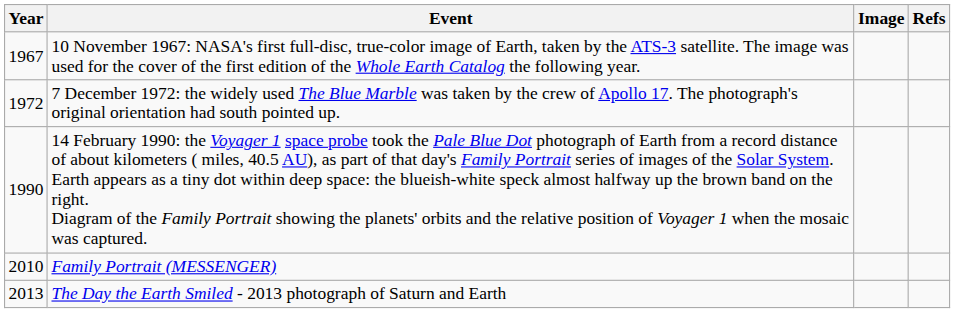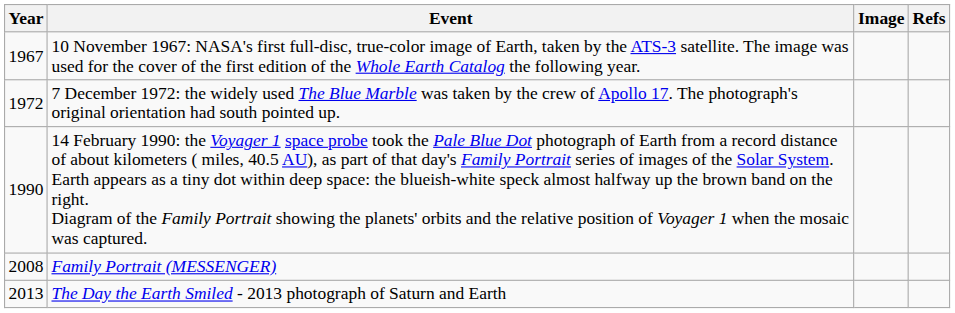 <table class="wikitable">
 <tr>
 <th>Year</th>
 <th>Event</th>
 <th>Image</th>
 <th>Refs</th>
 </tr>
 <tr>
 <td>1967</td>
 <td>10 November 1967: NASA's first full-disc, true-color image of Earth, taken by the <a href='#'>ATS-3</a> satellite. The image was used for the cover of the first edition of the <em><a href='#'>Whole Earth Catalog</a></em> the following year.</td>
 <td></td>
 </tr>
 <tr>
 <td>1972</td>
 <td>7 December 1972: the widely used <em><a href='#'>The Blue Marble</a></em> was taken by the crew of <a href='#'>Apollo 17</a>. The photograph's original orientation had south pointed up.</td>
 <td><br></td>
 <td></td>
 </tr>
 <tr>
 <td>1990</td>
 <td>14 February 1990: the <em><a href='#'>Voyager 1</a></em> <a href='#'>space probe</a> took the <em><a href='#'>Pale Blue Dot</a></em> photograph of Earth from a record distance of about  kilometers ( miles, 40.5 <a href='#'>AU</a>), as part of that day's <a href='#'><em>Family Portrait</em></a> series of images of the <a href='#'>Solar System</a>. Earth appears as a tiny dot within deep space: the blueish-white speck almost halfway up the brown band on the right.<br>Diagram of the <em>Family Portrait</em> showing the planets' orbits and the relative position of <em>Voyager 1</em> when the mosaic was captured.</td>
 <td><br></td>
 <td></td>
 </tr>
 <tr>
-<td>2010</td>
+<td>2008</td>
 <td><em><a href='#'>Family Portrait (MESSENGER)</a></em></td>
 <td></td>
 <td></td>
 </tr>
 <tr>
 <td>2013</td>
 <td><em><a href='#'>The Day the Earth Smiled</a></em> - 2013 photograph of Saturn and Earth</td>
 <td></td>
 <td></td>
 </tr>
 </table>
